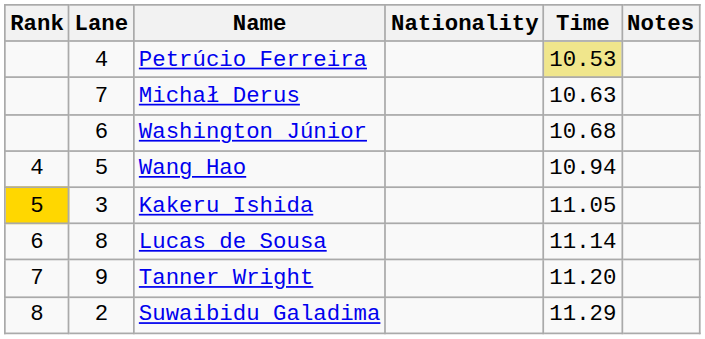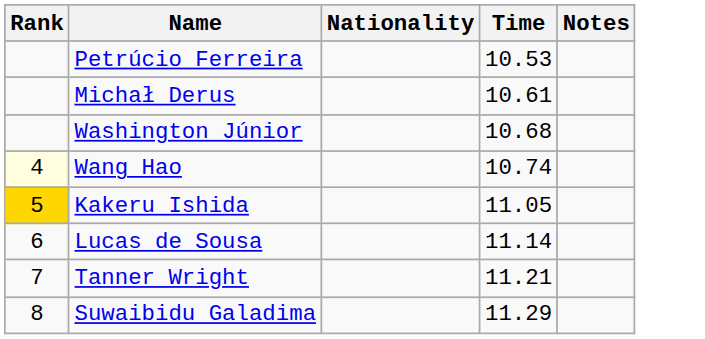 <table class="wikitable sortable" style="text-align:center">
 <tr>
 <th>Rank</th>
-<th>Lane</th>
 <th>Name</th>
 <th>Nationality</th>
 <th>Time</th>
 <th>Notes</th>
 </tr>
 <tr>
 <td></td>
-<td>4</td>
 <td align="left"><a href='#'>Petrúcio Ferreira</a></td>
 <td align="left"></td>
-<td style="background: khaki;">10.53</td>
+<td>10.53</td>
 <td></td>
 </tr>
 <tr>
 <td></td>
-<td>7</td>
 <td align="left"><a href='#'>Michał Derus</a></td>
 <td align="left"></td>
-<td>10.63</td>
+<td>10.61</td>
 <td></td>
 </tr>
 <tr>
 <td></td>
-<td>6</td>
 <td align="left"><a href='#'>Washington Júnior</a></td>
 <td align="left"></td>
 <td>10.68</td>
 <td></td>
 </tr>
 <tr>
-<td>4</td>
-<td>5</td>
+<td style="background: lightyellow;">4</td>
 <td align="left"><a href='#'>Wang Hao</a></td>
 <td align="left"></td>
-<td>10.94</td>
+<td>10.74</td>
 <td></td>
 </tr>
 <tr>
 <td style="background: gold;">5</td>
-<td>3</td>
 <td align="left"><a href='#'>Kakeru Ishida</a></td>
 <td align="left"></td>
 <td>11.05</td>
 <td></td>
 </tr>
 <tr>
 <td>6</td>
-<td>8</td>
 <td align="left"><a href='#'>Lucas de Sousa</a></td>
 <td align="left"></td>
 <td>11.14</td>
 <td></td>
 </tr>
 <tr>
 <td>7</td>
-<td>9</td>
 <td align="left"><a href='#'>Tanner Wright</a></td>
 <td align="left"></td>
-<td>11.20</td>
+<td>11.21</td>
 <td></td>
 </tr>
 <tr>
 <td>8</td>
-<td>2</td>
 <td align="left"><a href='#'>Suwaibidu Galadima</a></td>
 <td align="left"></td>
 <td>11.29</td>
 <td></td>
 </tr>
 </table>
